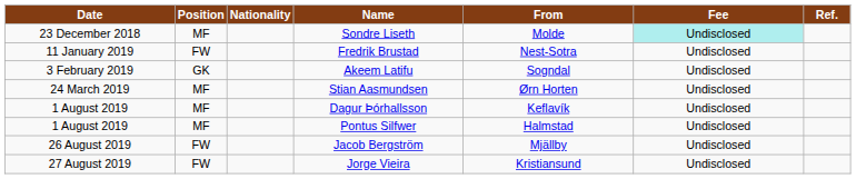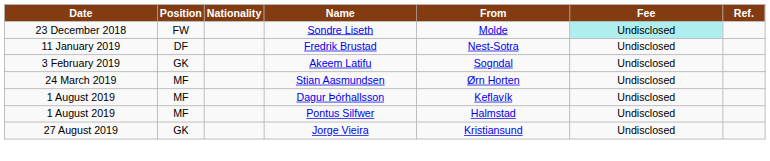 <table class="wikitable"  style="text-align:center; font-size:90%; ">
 <tr>
 <th style="background:#833C12; color:white; width:200px;">Date</th>
 <th style="background:#833C12; color:white; width:50px;">Position</th>
 <th style="background:#833C12; color:white; width:50px;">Nationality</th>
 <th style="background:#833C12; color:white; width:200px;">Name</th>
 <th style="background:#833C12; color:white; width:200px;">From</th>
 <th style="background:#833C12; color:white; width:200px;">Fee</th>
 <th style="background:#833C12; color:white; width:50px;">Ref.</th>
 </tr>
 <tr>
 <td>23 December 2018</td>
-<td>MF</td>
+<td>FW</td>
 <td></td>
 <td><a href='#'>Sondre Liseth</a></td>
 <td><a href='#'>Molde</a></td>
 <td style="background: paleturquoise;">Undisclosed</td>
 <td></td>
 </tr>
 <tr>
 <td>11 January 2019</td>
-<td>FW</td>
+<td>DF</td>
 <td></td>
 <td><a href='#'>Fredrik Brustad</a></td>
 <td><a href='#'>Nest-Sotra</a></td>
 <td>Undisclosed</td>
 <td></td>
 </tr>
 <tr>
 <td>3 February 2019</td>
 <td>GK</td>
 <td></td>
 <td><a href='#'>Akeem Latifu</a></td>
 <td><a href='#'>Sogndal</a></td>
 <td>Undisclosed</td>
 <td></td>
 </tr>
 <tr>
 <td>24 March 2019</td>
 <td>MF</td>
 <td></td>
 <td><a href='#'>Stian Aasmundsen</a></td>
 <td><a href='#'>Ørn Horten</a></td>
 <td>Undisclosed</td>
 <td></td>
 </tr>
 <tr>
 <td>1 August 2019</td>
 <td>MF</td>
 <td></td>
 <td><a href='#'>Dagur Þórhallsson</a></td>
 <td><a href='#'>Keflavík</a></td>
 <td>Undisclosed</td>
 <td></td>
 </tr>
 <tr>
 <td>1 August 2019</td>
 <td>MF</td>
 <td></td>
 <td><a href='#'>Pontus Silfwer</a></td>
 <td><a href='#'>Halmstad</a></td>
 <td>Undisclosed</td>
 <td></td>
 </tr>
 <tr>
-<td>26 August 2019</td>
-<td>FW</td>
-<td></td>
-<td><a href='#'>Jacob Bergström</a></td>
-<td><a href='#'>Mjällby</a></td>
-<td>Undisclosed</td>
-<td></td>
-</tr>
-<tr>
 <td>27 August 2019</td>
-<td>FW</td>
+<td>GK</td>
 <td></td>
 <td><a href='#'>Jorge Vieira</a></td>
 <td><a href='#'>Kristiansund</a></td>
 <td>Undisclosed</td>
 <td></td>
 </tr>
 </table>
